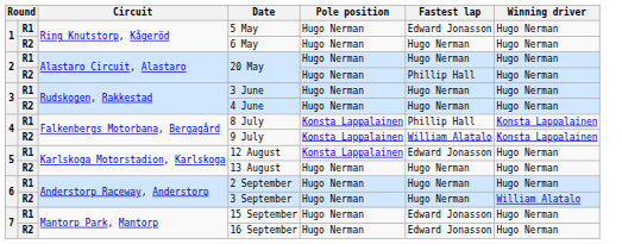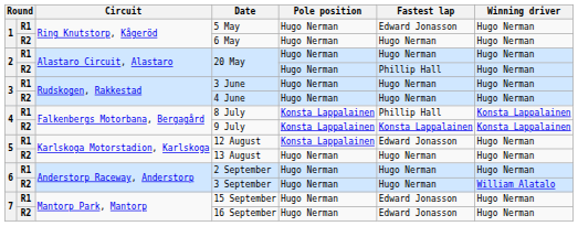 <table class="wikitable" style="font-size: 85%">
 <tr>
 <th colspan=2>Round</th>
 <th>Circuit</th>
 <th>Date</th>
 <th>Pole position</th>
 <th>Fastest lap</th>
 <th>Winning driver</th>
 </tr>
 <tr>
 <th rowspan=2>1</th>
 <th>R1</th>
 <td rowspan=2> <a href='#'>Ring Knutstorp</a>, <a href='#'>Kågeröd</a></td>
 <td>5 May</td>
 <td> Hugo Nerman</td>
 <td> Edward Jonasson</td>
 <td> Hugo Nerman</td>
 </tr>
 <tr>
 <th>R2</th>
 <td>6 May</td>
 <td> Hugo Nerman</td>
 <td> Hugo Nerman</td>
 <td> Hugo Nerman</td>
 </tr>
 <tr style="background:#D0E7FF;">
 <th rowspan=2>2</th>
 <th>R1</th>
 <td rowspan=2> <a href='#'>Alastaro Circuit</a>, <a href='#'>Alastaro</a></td>
 <td rowspan=2>20 May</td>
 <td> Hugo Nerman</td>
 <td> Hugo Nerman</td>
 <td> Hugo Nerman</td>
 </tr>
 <tr style="background:#D0E7FF;">
 <th>R2</th>
 <td> Hugo Nerman</td>
 <td> Phillip Hall</td>
 <td> Hugo Nerman</td>
 </tr>
 <tr style="background:#D0E7FF;">
 <th rowspan=2>3</th>
 <th>R1</th>
 <td rowspan=2> <a href='#'>Rudskogen</a>, <a href='#'>Rakkestad</a></td>
 <td>3 June</td>
 <td> Hugo Nerman</td>
 <td> Hugo Nerman</td>
 <td> Hugo Nerman</td>
 </tr>
 <tr style="background:#D0E7FF;">
 <th>R2</th>
 <td>4 June</td>
 <td> Hugo Nerman</td>
 <td> Hugo Nerman</td>
 <td> Hugo Nerman</td>
 </tr>
 <tr>
 <th rowspan=2>4</th>
 <th>R1</th>
 <td rowspan=2> <a href='#'>Falkenbergs Motorbana</a>, <a href='#'>Bergagård</a></td>
 <td>8 July</td>
 <td> <a href='#'>Konsta Lappalainen</a></td>
 <td> Phillip Hall</td>
 <td> <a href='#'>Konsta Lappalainen</a></td>
 </tr>
 <tr>
 <th>R2</th>
 <td>9 July</td>
 <td> <a href='#'>Konsta Lappalainen</a></td>
-<td> <a href='#'>William Alatalo</a></td>
+<td> <a href='#'>Konsta Lappalainen</a></td>
 <td> <a href='#'>Konsta Lappalainen</a></td>
 </tr>
 <tr>
 <th rowspan=2>5</th>
 <th>R1</th>
 <td rowspan=2> <a href='#'>Karlskoga Motorstadion</a>, <a href='#'>Karlskoga</a></td>
 <td>12 August</td>
 <td> <a href='#'>Konsta Lappalainen</a></td>
 <td> Edward Jonasson</td>
 <td> Hugo Nerman</td>
 </tr>
 <tr>
 <th>R2</th>
 <td>13 August</td>
 <td> Hugo Nerman</td>
 <td> Hugo Nerman</td>
 <td> Hugo Nerman</td>
 </tr>
 <tr style="background:#D0E7FF;">
 <th rowspan=2>6</th>
 <th>R1</th>
 <td rowspan=2> <a href='#'>Anderstorp Raceway</a>, <a href='#'>Anderstorp</a></td>
 <td>2 September</td>
 <td> Hugo Nerman</td>
 <td> Hugo Nerman</td>
 <td> Hugo Nerman</td>
 </tr>
 <tr style="background:#D0E7FF;">
 <th>R2</th>
 <td>3 September</td>
 <td> Hugo Nerman</td>
 <td> Hugo Nerman</td>
 <td> <a href='#'>William Alatalo</a></td>
 </tr>
 <tr>
 <th rowspan=2>7</th>
 <th>R1</th>
 <td rowspan=2> <a href='#'>Mantorp Park</a>, <a href='#'>Mantorp</a></td>
 <td>15 September</td>
 <td> Hugo Nerman</td>
 <td> Edward Jonasson</td>
 <td> Hugo Nerman</td>
 </tr>
 <tr>
 <th>R2</th>
 <td>16 September</td>
 <td> Hugo Nerman</td>
 <td> Edward Jonasson</td>
 <td> Hugo Nerman</td>
 </tr>
 </table>
